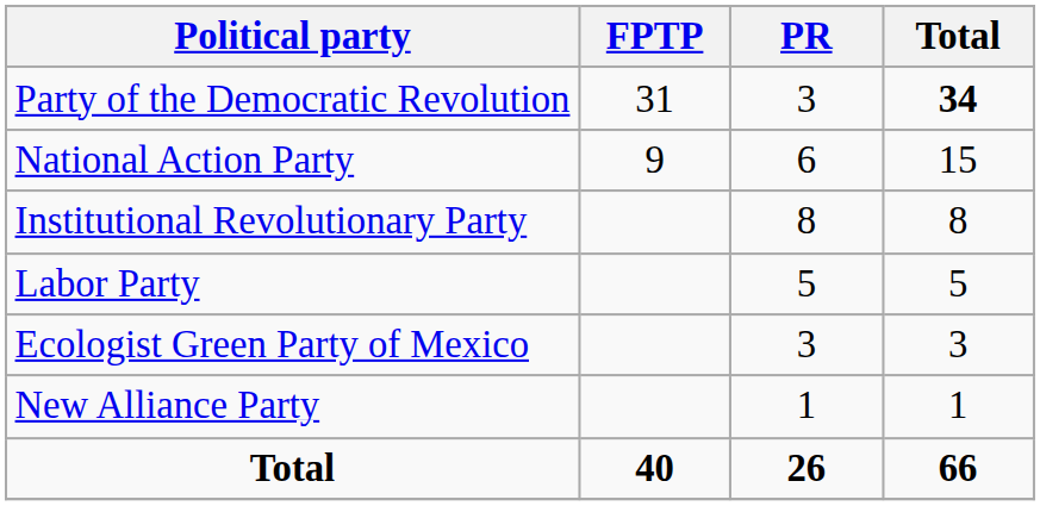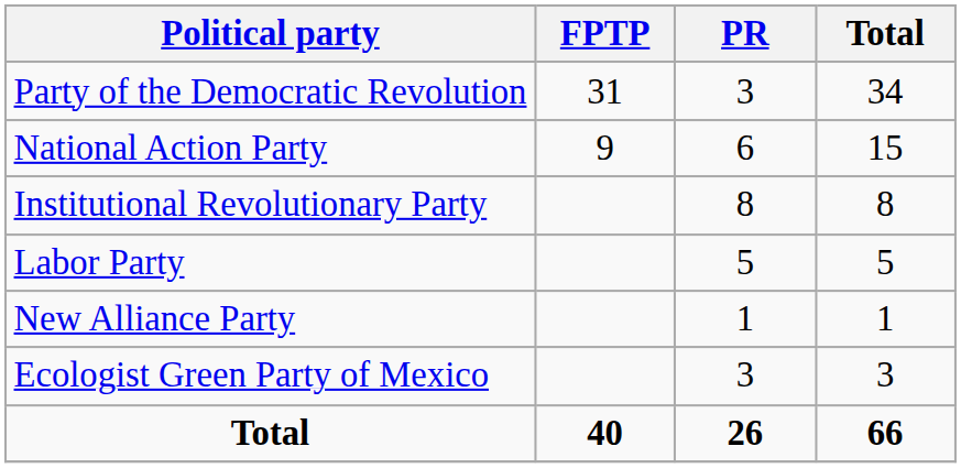 <table class="wikitable">
 <tr>
 <th><a href='#'>Political party</a></th>
 <th width="55pt"><a href='#'>FPTP</a></th>
 <th width="55pt"><a href='#'>PR</a></th>
 <th width="55pt">Total</th>
 </tr>
 <tr>
 <td align="left"> <a href='#'>Party of the Democratic Revolution</a></td>
 <td align="center">31</td>
 <td align="center">3</td>
-<td align="center"><strong>34</strong></td>
+<td align="center">34</td>
 </tr>
 <tr>
 <td align="left"> <a href='#'>National Action Party</a></td>
 <td align="center">9</td>
 <td align="center">6</td>
 <td align="center">15</td>
 </tr>
 <tr>
 <td align="left"> <a href='#'>Institutional Revolutionary Party</a></td>
 <td align="center"></td>
 <td align="center">8</td>
 <td align="center">8</td>
 </tr>
 <tr>
 <td align="left"> <a href='#'>Labor Party</a></td>
 <td align="center"></td>
 <td align="center">5</td>
 <td align="center">5</td>
 </tr>
 <tr>
+<td align="left"> <a href='#'>New Alliance Party</a></td>
+<td align="center"></td>
+<td align="center">1</td>
+<td align="center">1</td>
+</tr>
+<tr>
 <td align="left"> <a href='#'>Ecologist Green Party of Mexico</a></td>
 <td align="center"></td>
 <td align="center">3</td>
 <td align="center">3</td>
-</tr>
-<tr>
-<td align="left"> <a href='#'>New Alliance Party</a></td>
-<td align="center"></td>
-<td align="center">1</td>
-<td align="center">1</td>
 </tr>
 <tr>
 <td align="center"><strong>Total</strong></td>
 <td align="center"><strong>40</strong></td>
 <td align="center"><strong>26</strong></td>
 <td align="center"><strong>66</strong></td>
 </tr>
 <tr>
 </tr>
 </table>
